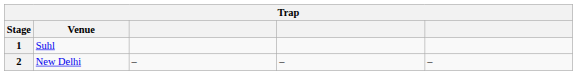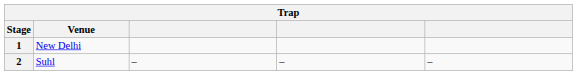 <table class="wikitable">
 <tr>
 <th colspan="5">Trap</th>
 </tr>
 <tr>
 <th>Stage</th>
 <th width=140>Venue</th>
 <th width=220></th>
 <th width=220></th>
 <th width=220></th>
 </tr>
 <tr>
 <th>1</th>
-<td> <a href='#'>Suhl</a></td>
+<td> <a href='#'>New Delhi</a></td>
 <td></td>
 <td></td>
 <td></td>
 </tr>
 <tr>
 <th>2</th>
-<td> <a href='#'>New Delhi</a></td>
+<td> <a href='#'>Suhl</a></td>
 <td –>–</td>
 <td –>–</td>
 <td –>–</td>
 </tr>
 </table>
